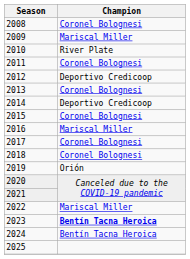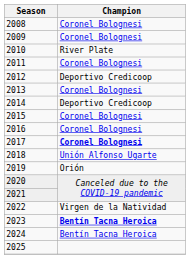 <table class="wikitable sortable">
 <tr>
 <th width=80px>Season</th>
 <th width=200px>Champion</th>
 </tr>
 <tr>
 <td>2008</td>
 <td><a href='#'>Coronel Bolognesi</a></td>
 </tr>
 <tr>
 <td>2009</td>
-<td><a href='#'>Mariscal Miller</a></td>
+<td><a href='#'>Coronel Bolognesi</a></td>
 </tr>
 <tr>
 <td>2010</td>
 <td>River Plate</td>
 </tr>
 <tr>
 <td>2011</td>
 <td><a href='#'>Coronel Bolognesi</a></td>
 </tr>
 <tr>
 <td>2012</td>
 <td>Deportivo Credicoop</td>
 </tr>
 <tr>
 <td>2013</td>
 <td><a href='#'>Coronel Bolognesi</a></td>
 </tr>
 <tr>
 <td>2014</td>
 <td>Deportivo Credicoop</td>
 </tr>
 <tr>
 <td>2015</td>
 <td><a href='#'>Coronel Bolognesi</a></td>
 </tr>
 <tr>
 <td>2016</td>
-<td><a href='#'>Mariscal Miller</a></td>
+<td><a href='#'>Coronel Bolognesi</a></td>
 </tr>
 <tr>
 <td>2017</td>
-<td><a href='#'>Coronel Bolognesi</a></td>
+<td><strong><a href='#'>Coronel Bolognesi</a></strong></td>
 </tr>
 <tr>
 <td>2018</td>
-<td><a href='#'>Coronel Bolognesi</a></td>
+<td><a href='#'>Unión Alfonso Ugarte</a></td>
 </tr>
 <tr>
 <td>2019</td>
 <td>Orión</td>
 </tr>
 <tr bgcolor=#efefef>
 <td>2020</td>
 <td rowspan=2 colspan="1" align=center><em>Canceled due to the <a href='#'>COVID-19 pandemic</a></em></td>
 </tr>
 <tr bgcolor=#efefef>
 <td>2021</td>
 </tr>
 <tr>
 <td>2022</td>
-<td><a href='#'>Mariscal Miller</a></td>
+<td>Virgen de la Natividad</td>
 </tr>
 <tr>
 <td>2023</td>
 <td><strong><a href='#'>Bentín Tacna Heroica</a></strong></td>
 </tr>
 <tr>
 <td>2024</td>
 <td><a href='#'>Bentín Tacna Heroica</a></td>
 </tr>
 <tr>
 <td>2025</td>
 <td></td>
 </tr>
 <tr>
 </tr>
 </table>
